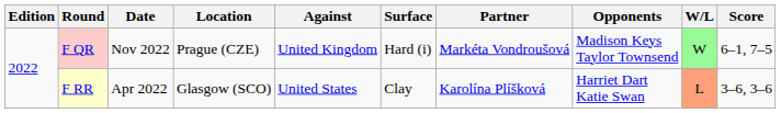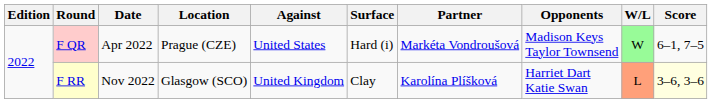 <table class="wikitable">
 <tr>
 <th>Edition</th>
 <th>Round</th>
 <th>Date</th>
 <th>Location</th>
 <th>Against</th>
 <th>Surface</th>
 <th>Partner</th>
 <th>Opponents</th>
 <th>W/L</th>
 <th>Score</th>
 </tr>
 <tr>
 <td rowspan="2"><a href='#'>2022</a></td>
 <td bgcolor="ffcccc"><a href='#'>F QR</a></td>
-<td>Nov 2022</td>
+<td>Apr 2022</td>
 <td>Prague (CZE)</td>
-<td> <a href='#'>United Kingdom</a></td>
+<td> <a href='#'>United States</a></td>
 <td>Hard (i)</td>
 <td><a href='#'>Markéta Vondroušová</a></td>
 <td><a href='#'>Madison Keys</a><br><a href='#'>Taylor Townsend</a></td>
 <td align=center bgcolor=98FB98>W</td>
 <td>6–1, 7–5</td>
 </tr>
 <tr>
 <td bgcolor="ffffcc"><a href='#'>F RR</a></td>
-<td>Apr 2022</td>
+<td>Nov 2022</td>
 <td>Glasgow (SCO)</td>
-<td> <a href='#'>United States</a></td>
+<td> <a href='#'>United Kingdom</a></td>
 <td>Clay</td>
 <td><a href='#'>Karolína Plíšková</a></td>
 <td><a href='#'>Harriet Dart</a> <br> <a href='#'>Katie Swan</a></td>
 <td align=center bgcolor=ffa07a>L</td>
-<td>3–6, 3–6</td>
+<td style="background: lightyellow;">3–6, 3–6</td>
 </tr>
 </table>
